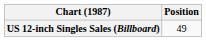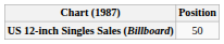 <table class="wikitable plainrowheaders" style="text-align:center">
 <tr>
 <th scope="col">Chart (1987)</th>
 <th scope="col">Position</th>
 </tr>
 <tr>
 <th scope="row">US 12-inch Singles Sales (<em>Billboard</em>)</th>
-<td>49</td>
+<td>50</td>
 </tr>
 </table>
